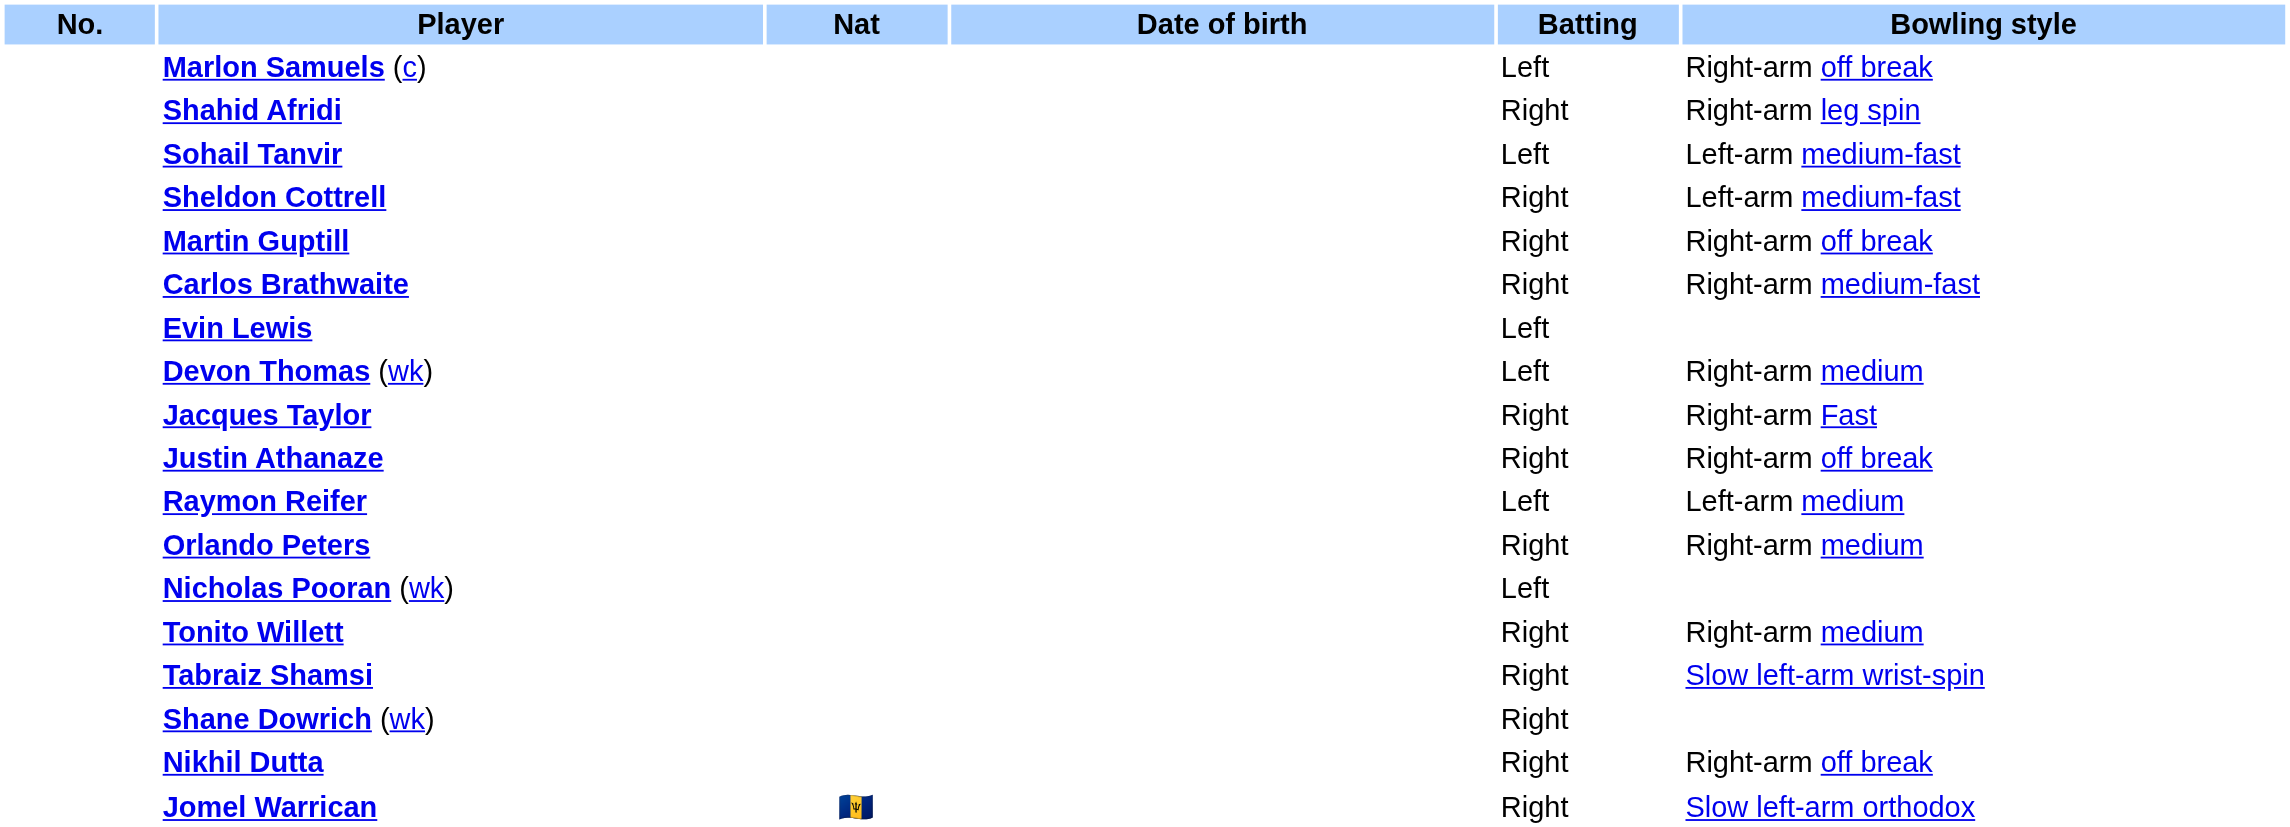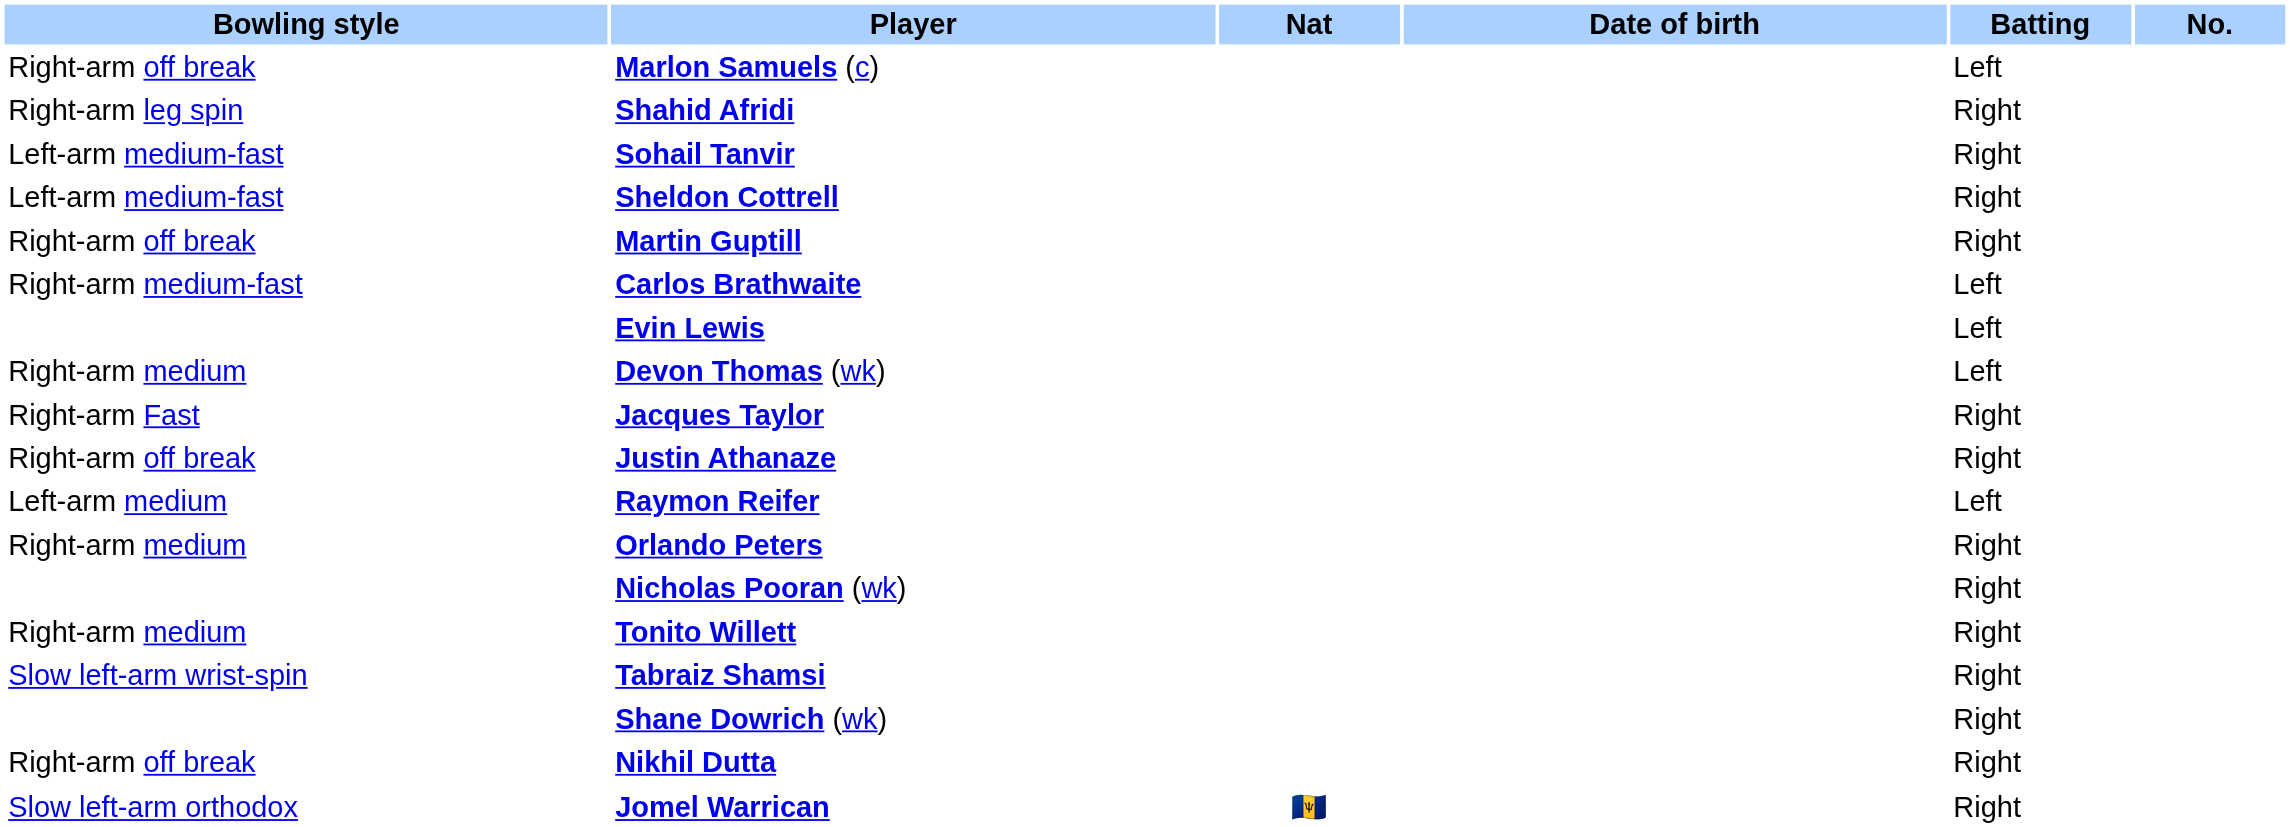 <table border="0" cellspacing="2" cellpadding="2" style="width:100%;">
 <tr style="background:#aad0ff;">
-<th scope="col" style="width:5%;">No.</th>
+<th scope="col" style="width:20%;">Bowling style</th>
 <th scope="col" style="width:20%;">Player</th>
 <th scope="col" style="width:6%;">Nat</th>
 <th scope="col" style="width:18%;">Date of birth</th>
 <th scope="col" style="width:6%;">Batting</th>
-<th scope="col" style="width:20%;">Bowling style</th>
+<th scope="col" style="width:5%;">No.</th>
 </tr>
 <tr>
-<td style="text-align:center"></td>
+<td>Right-arm <a href='#'>off break</a></td>
 <td><strong><a href='#'>Marlon Samuels</a></strong> (<a href='#'>c</a>)</td>
 <td style="text-align:center"></td>
 <td></td>
 <td>Left</td>
-<td>Right-arm <a href='#'>off break</a></td>
+<td style="text-align:center"></td>
 </tr>
 <tr>
-<td style="text-align:center"></td>
+<td>Right-arm <a href='#'>leg spin</a></td>
 <td><strong><a href='#'>Shahid Afridi</a></strong></td>
 <td style="text-align:center"></td>
 <td></td>
 <td>Right</td>
-<td>Right-arm <a href='#'>leg spin</a></td>
+<td style="text-align:center"></td>
 </tr>
 <tr>
-<td style="text-align:center"></td>
+<td>Left-arm <a href='#'>medium-fast</a></td>
 <td><strong><a href='#'>Sohail Tanvir</a></strong></td>
 <td style="text-align:center"></td>
 <td></td>
-<td>Left</td>
-<td>Left-arm <a href='#'>medium-fast</a></td>
+<td>Right</td>
+<td style="text-align:center"></td>
 </tr>
 <tr>
-<td style="text-align:center"></td>
+<td>Left-arm <a href='#'>medium-fast</a></td>
 <td><strong><a href='#'>Sheldon Cottrell</a></strong></td>
 <td style="text-align:center"></td>
 <td></td>
 <td>Right</td>
-<td>Left-arm <a href='#'>medium-fast</a></td>
+<td style="text-align:center"></td>
 </tr>
 <tr>
-<td style="text-align:center"></td>
+<td>Right-arm <a href='#'>off break</a></td>
 <td><strong><a href='#'>Martin Guptill</a></strong></td>
 <td style="text-align:center"></td>
 <td></td>
 <td>Right</td>
-<td>Right-arm <a href='#'>off break</a></td>
+<td style="text-align:center"></td>
 </tr>
 <tr>
-<td style="text-align:center"></td>
+<td>Right-arm <a href='#'>medium-fast</a></td>
 <td><strong><a href='#'>Carlos Brathwaite</a></strong></td>
 <td style="text-align:center"></td>
 <td></td>
-<td>Right</td>
-<td>Right-arm <a href='#'>medium-fast</a></td>
+<td>Left</td>
+<td style="text-align:center"></td>
 </tr>
 <tr>
-<td style="text-align:center"></td>
+<td></td>
 <td><strong><a href='#'>Evin Lewis</a></strong></td>
 <td style="text-align:center"></td>
 <td></td>
 <td>Left</td>
-<td></td>
+<td style="text-align:center"></td>
 </tr>
 <tr>
-<td style="text-align:center"></td>
+<td>Right-arm <a href='#'>medium</a></td>
 <td><strong><a href='#'>Devon Thomas</a></strong> (<a href='#'>wk</a>)</td>
 <td style="text-align:center"></td>
 <td></td>
 <td>Left</td>
-<td>Right-arm <a href='#'>medium</a></td>
+<td style="text-align:center"></td>
 </tr>
 <tr>
-<td style="text-align:center"></td>
+<td>Right-arm <a href='#'>Fast</a></td>
 <td><strong><a href='#'>Jacques Taylor</a></strong></td>
 <td style="text-align:center"></td>
 <td></td>
 <td>Right</td>
-<td>Right-arm <a href='#'>Fast</a></td>
+<td style="text-align:center"></td>
 </tr>
 <tr>
-<td style="text-align:center"></td>
+<td>Right-arm <a href='#'>off break</a></td>
 <td><strong><a href='#'>Justin Athanaze</a></strong></td>
 <td style="text-align:center"></td>
 <td></td>
 <td>Right</td>
-<td>Right-arm <a href='#'>off break</a></td>
+<td style="text-align:center"></td>
 </tr>
 <tr>
-<td style="text-align:center"></td>
+<td>Left-arm <a href='#'>medium</a></td>
 <td><strong><a href='#'>Raymon Reifer</a></strong></td>
 <td style="text-align:center"></td>
 <td></td>
 <td>Left</td>
-<td>Left-arm <a href='#'>medium</a></td>
+<td style="text-align:center"></td>
 </tr>
 <tr>
-<td style="text-align:center"></td>
+<td>Right-arm <a href='#'>medium</a></td>
 <td><strong><a href='#'>Orlando Peters</a></strong></td>
 <td style="text-align:center"></td>
 <td></td>
 <td>Right</td>
-<td>Right-arm <a href='#'>medium</a></td>
+<td style="text-align:center"></td>
 </tr>
 <tr>
-<td style="text-align:center"></td>
+<td></td>
 <td><strong><a href='#'>Nicholas Pooran</a></strong> (<a href='#'>wk</a>)</td>
 <td style="text-align:center"></td>
 <td></td>
-<td>Left</td>
-<td></td>
+<td>Right</td>
+<td style="text-align:center"></td>
 </tr>
 <tr>
-<td style="text-align:center"></td>
+<td>Right-arm <a href='#'>medium</a></td>
 <td><strong><a href='#'>Tonito Willett</a></strong></td>
 <td style="text-align:center"></td>
 <td></td>
 <td>Right</td>
-<td>Right-arm <a href='#'>medium</a></td>
+<td style="text-align:center"></td>
 </tr>
 <tr>
-<td style="text-align:center"></td>
+<td><a href='#'>Slow left-arm wrist-spin</a></td>
 <td><strong><a href='#'>Tabraiz Shamsi</a></strong></td>
 <td style="text-align:center"></td>
 <td></td>
 <td>Right</td>
-<td><a href='#'>Slow left-arm wrist-spin</a></td>
+<td style="text-align:center"></td>
 </tr>
 <tr>
-<td style="text-align:center"></td>
+<td></td>
 <td><strong><a href='#'>Shane Dowrich</a></strong> (<a href='#'>wk</a>)</td>
 <td style="text-align:center"></td>
 <td></td>
 <td>Right</td>
-<td></td>
+<td style="text-align:center"></td>
 </tr>
 <tr>
-<td style="text-align:center"></td>
+<td>Right-arm <a href='#'>off break</a></td>
 <td><strong><a href='#'>Nikhil Dutta</a></strong></td>
 <td style="text-align:center"></td>
 <td></td>
 <td>Right</td>
-<td>Right-arm <a href='#'>off break</a></td>
+<td style="text-align:center"></td>
 </tr>
 <tr>
-<td style="text-align:center"></td>
+<td><a href='#'>Slow left-arm orthodox</a></td>
 <td><strong><a href='#'>Jomel Warrican</a></strong></td>
 <td style="text-align:center">🇧🇧</td>
 <td></td>
 <td>Right</td>
-<td><a href='#'>Slow left-arm orthodox</a></td>
+<td style="text-align:center"></td>
 </tr>
 </table>
